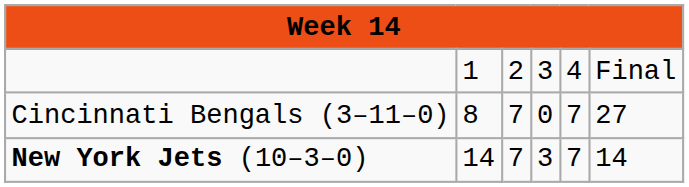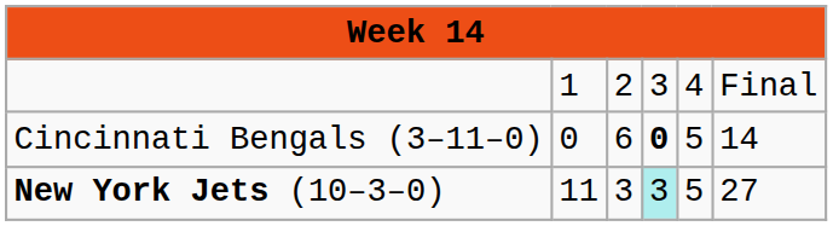 <table class="wikitable">
 <tr>
 <th colspan="60" style="background:#ed4e16;">Week 14</th>
 </tr>
 <tr>
 <td></td>
 <td>1</td>
 <td>2</td>
 <td>3</td>
 <td>4</td>
 <td>Final</td>
 </tr>
 <tr>
 <td>Cincinnati Bengals (3–11–0)</td>
-<td>8</td>
-<td>7</td>
 <td>0</td>
-<td>7</td>
-<td>27</td>
+<td>6</td>
+<td><strong>0</strong></td>
+<td>5</td>
+<td>14</td>
 </tr>
 <tr>
 <td><strong>New York Jets</strong> (10–3–0)</td>
-<td>14</td>
-<td>7</td>
+<td>11</td>
 <td>3</td>
-<td>7</td>
-<td>14</td>
+<td style="background: paleturquoise;">3</td>
+<td>5</td>
+<td>27</td>
 </tr>
 </table>
